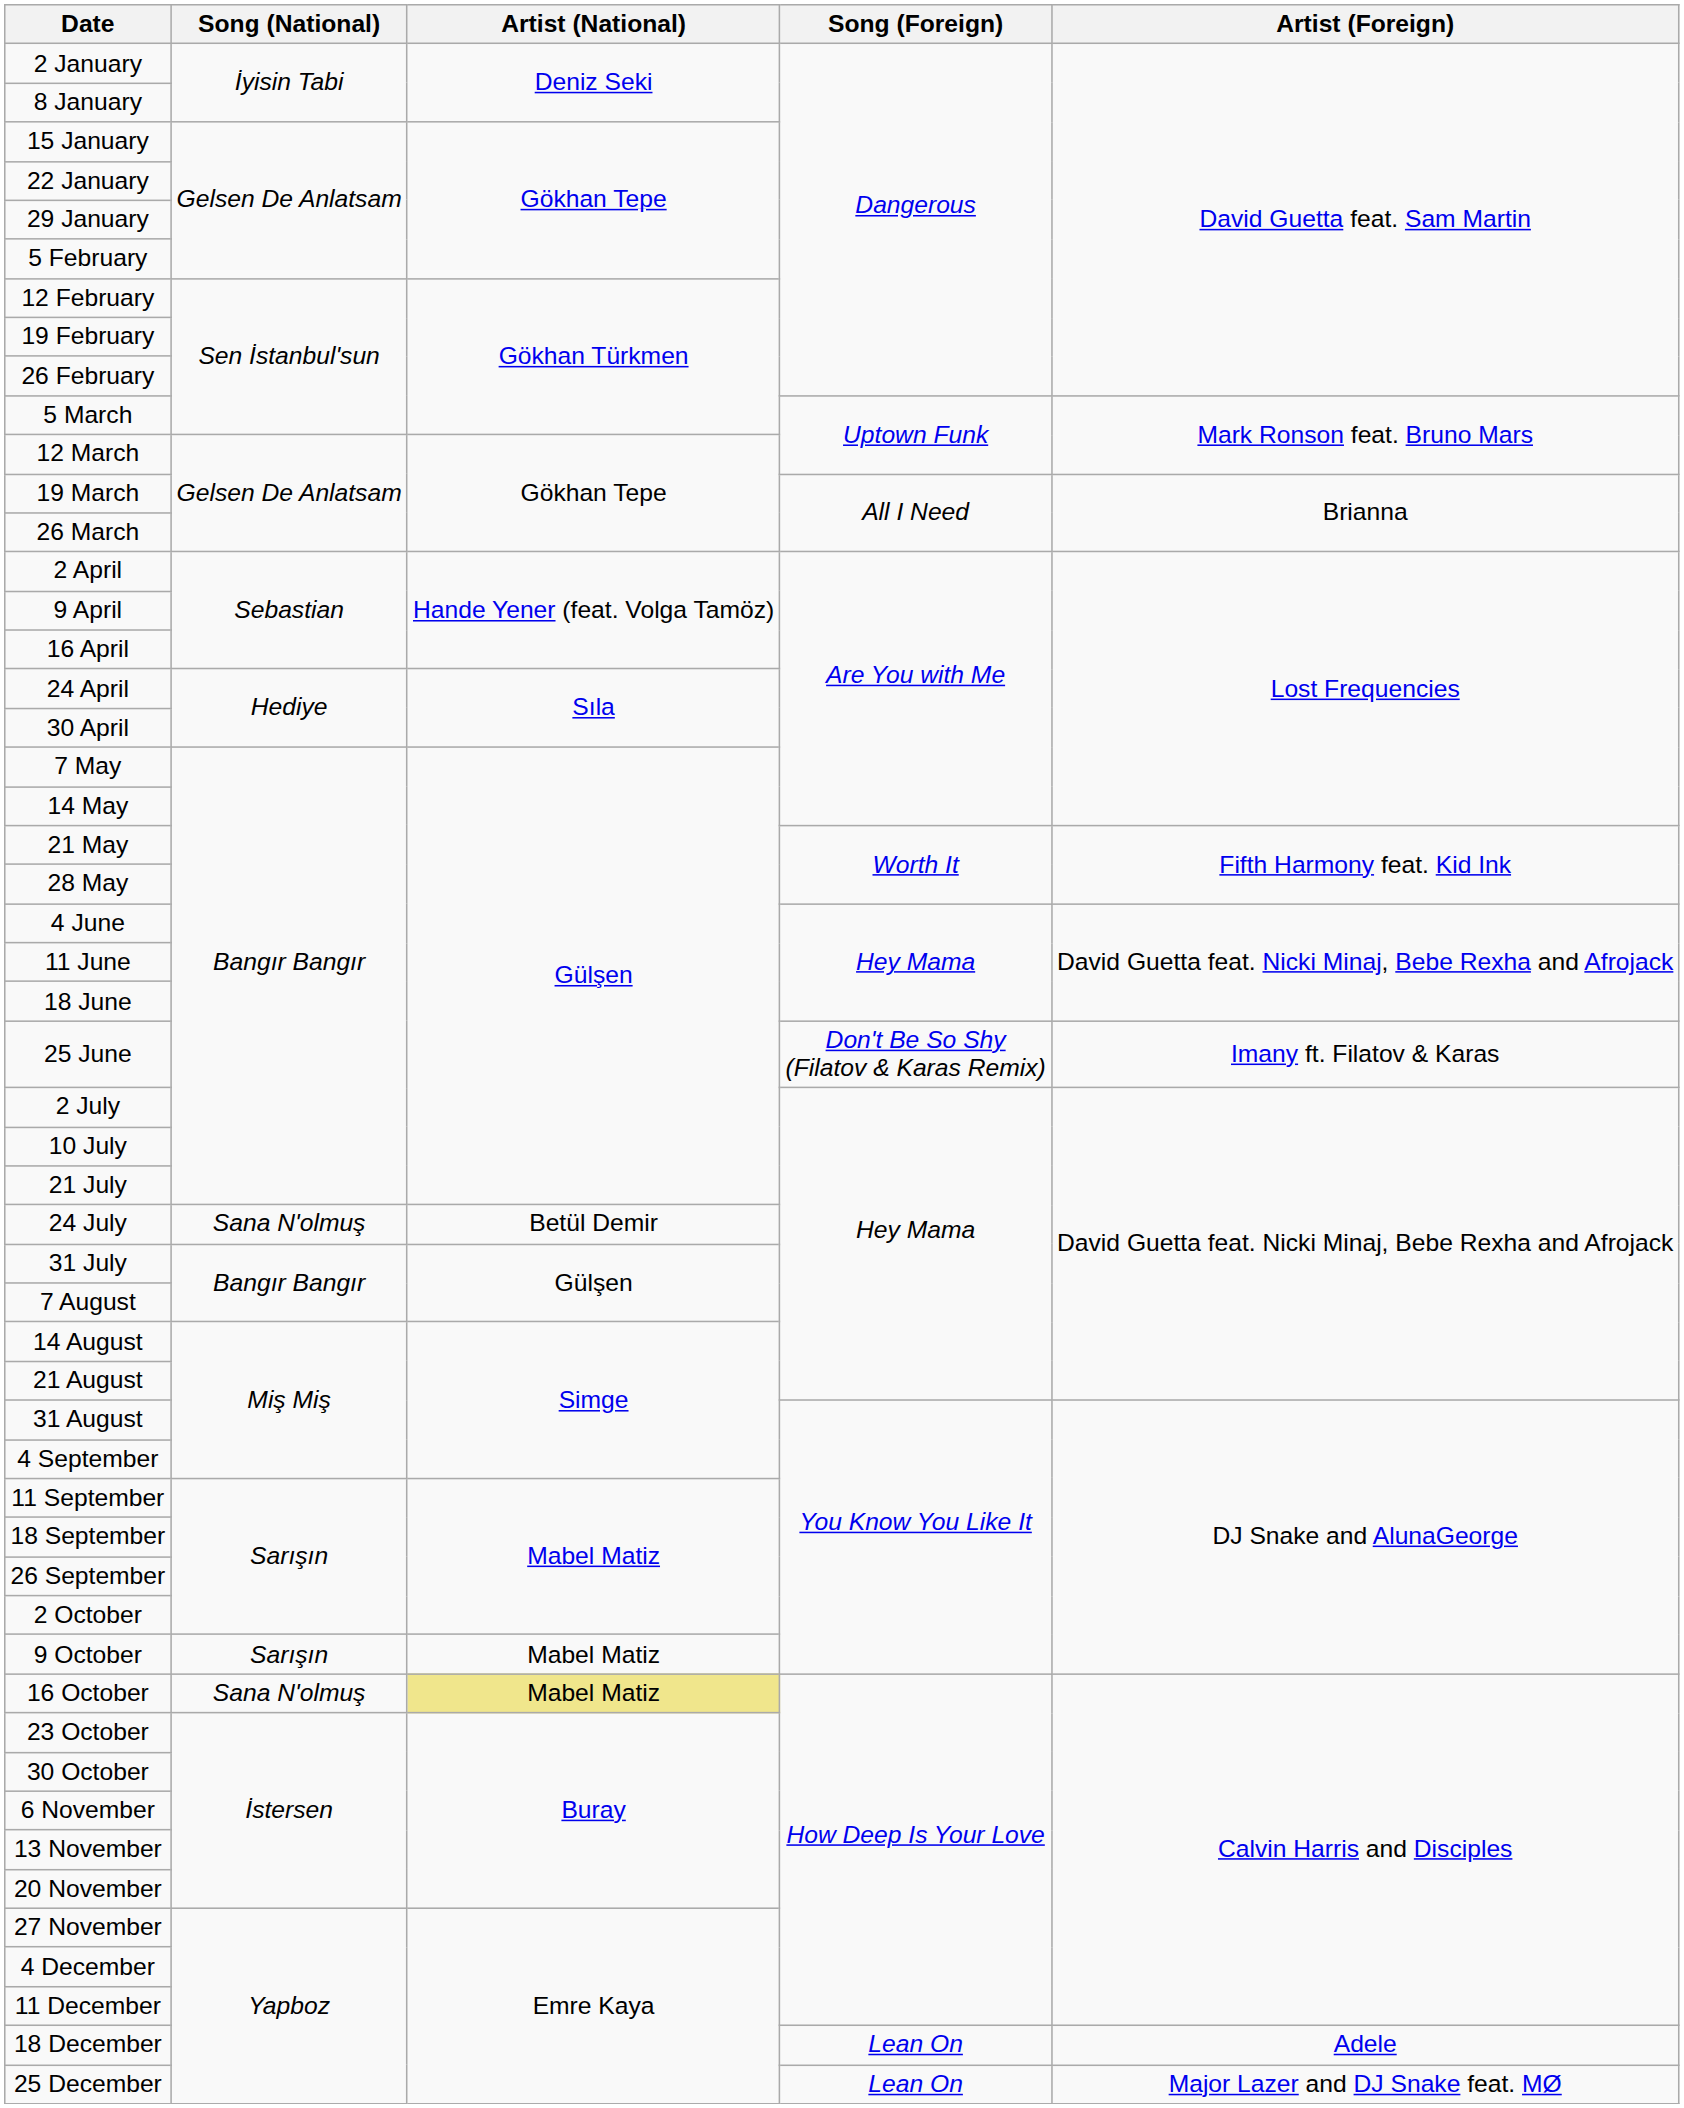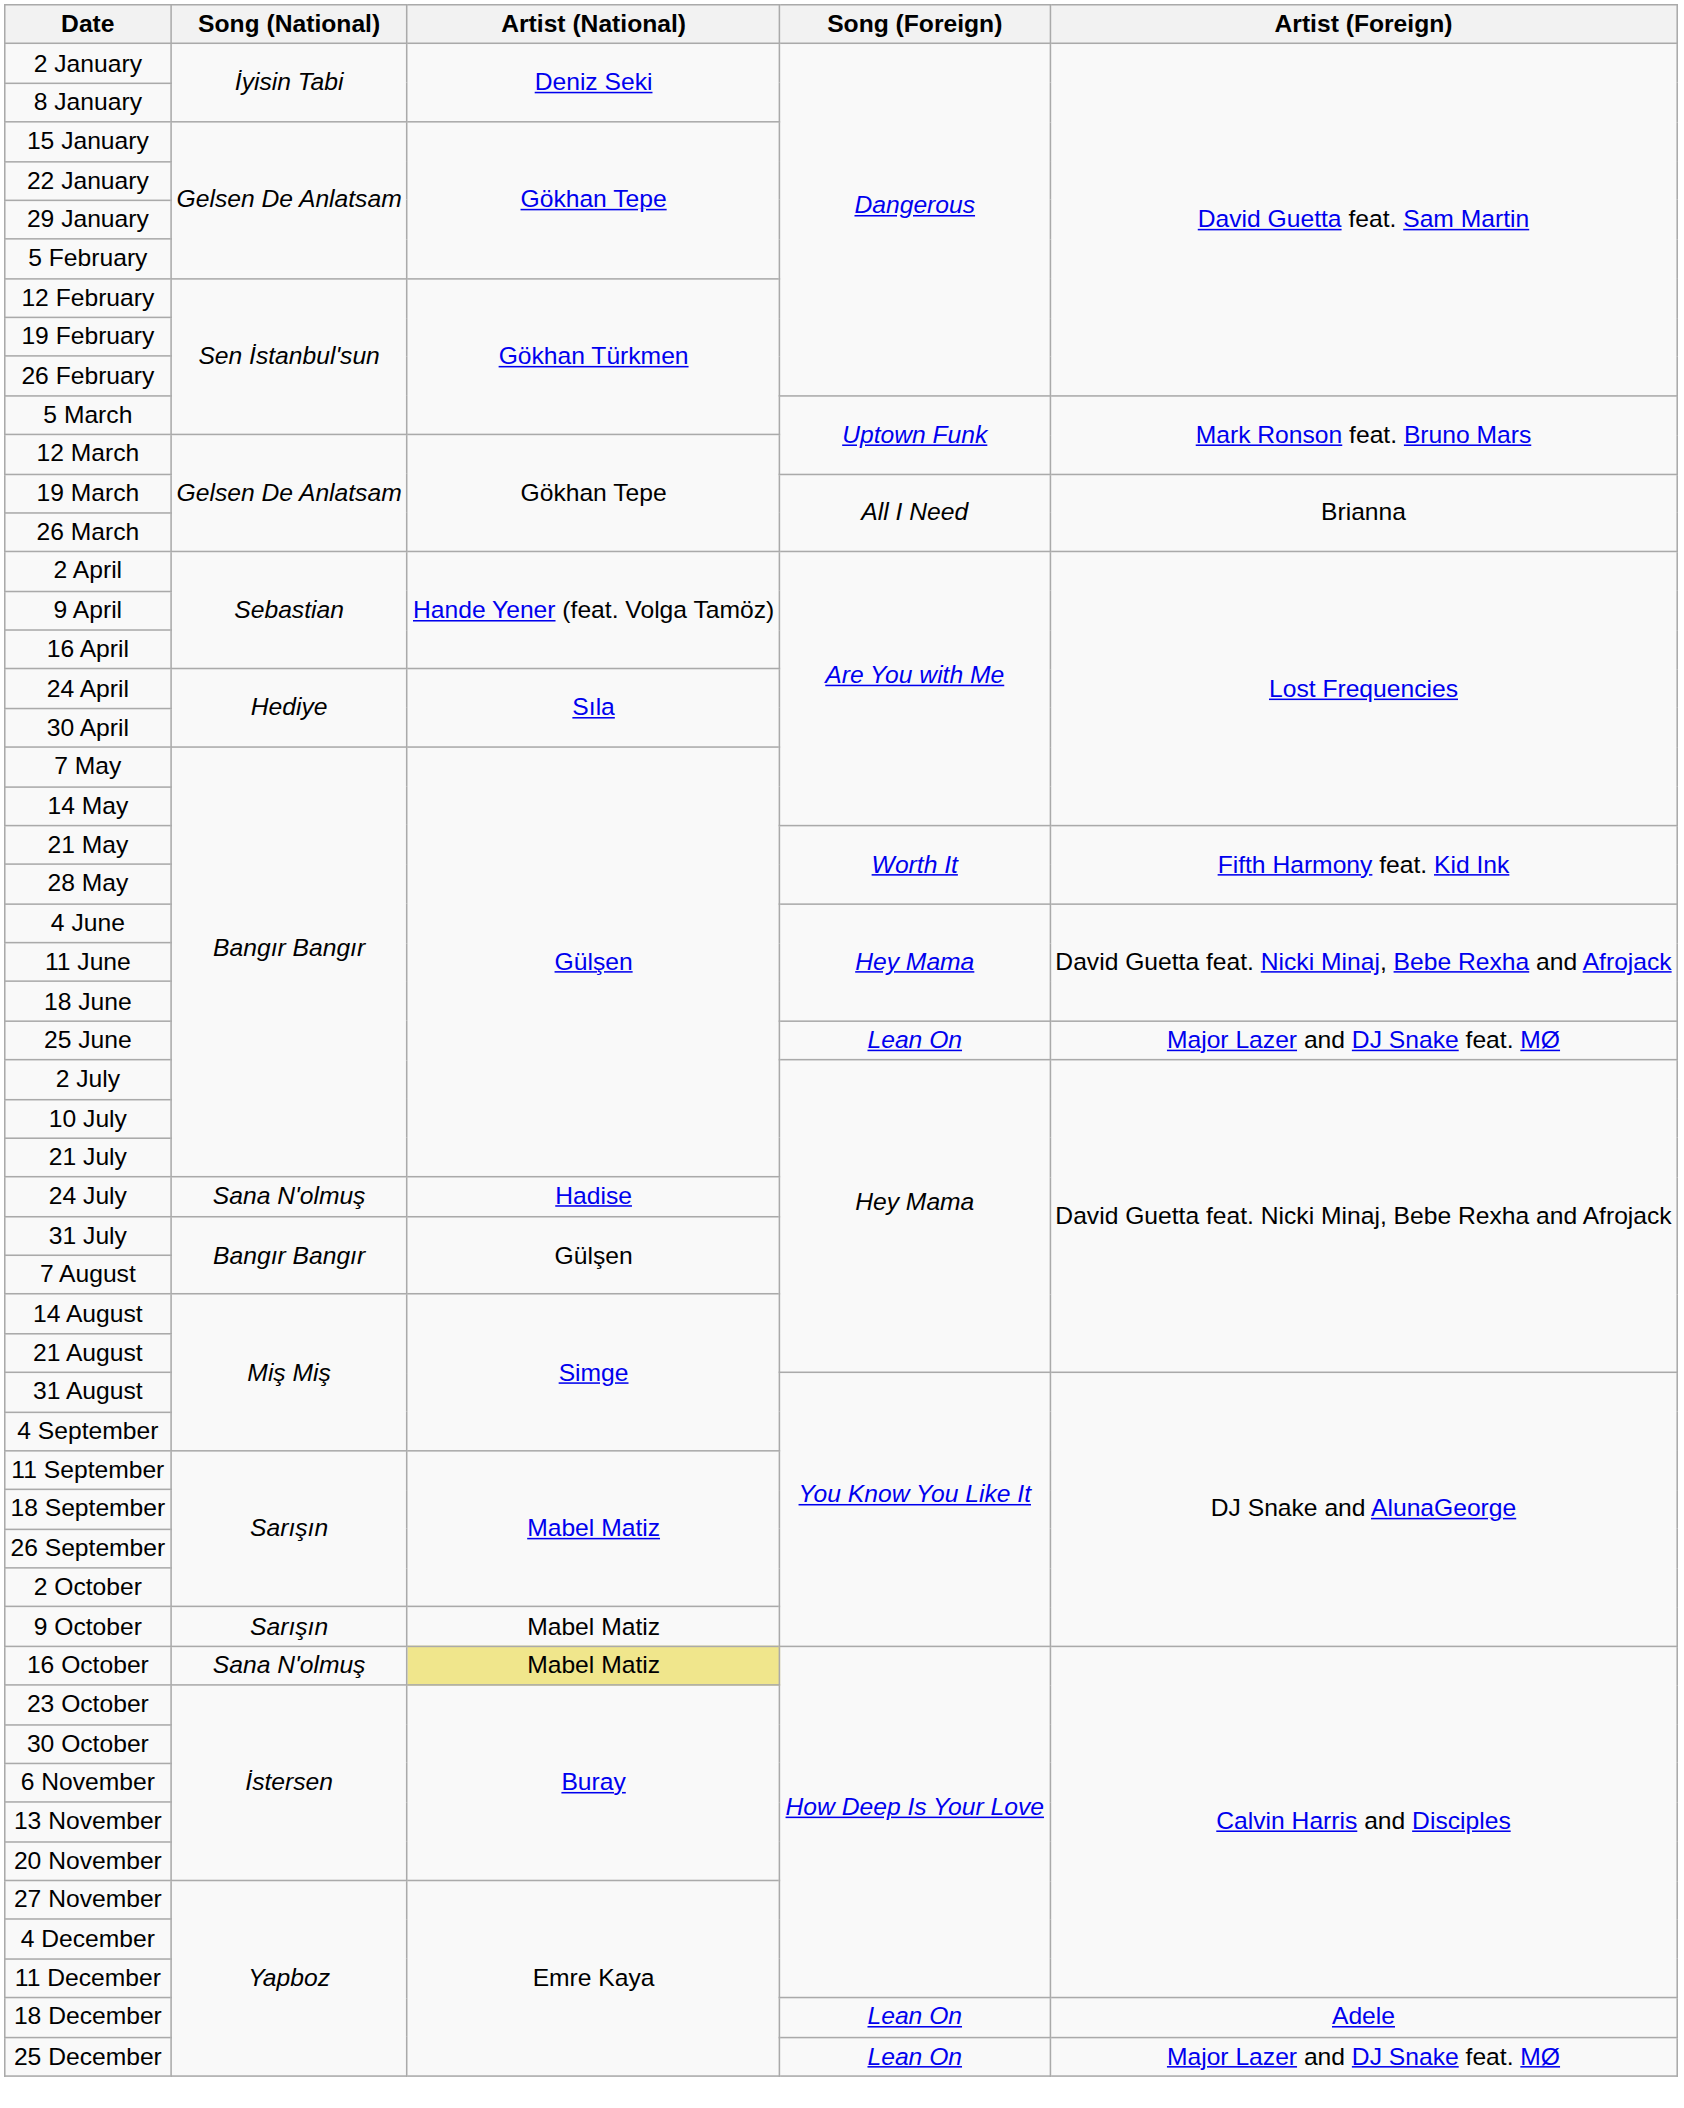 <table class="wikitable" style="text-align: center">
 <tr>
 <th>Date</th>
 <th>Song (National)</th>
 <th>Artist (National)</th>
 <th>Song (Foreign)</th>
 <th>Artist (Foreign)</th>
 </tr>
 <tr>
 <td>2 January</td>
 <td rowspan="2"><em>İyisin Tabi</em> </td>
 <td rowspan="2"><a href='#'>Deniz Seki</a></td>
 <td rowspan="9"><em><a href='#'>Dangerous</a></em><br><br></td>
 <td rowspan="9"><a href='#'>David Guetta</a> feat. <a href='#'>Sam Martin</a></td>
 </tr>
 <tr>
 <td>8 January</td>
 </tr>
 <tr>
 <td>15 January</td>
 <td rowspan="4"><em>Gelsen De Anlatsam</em><br></td>
 <td rowspan="4"><a href='#'>Gökhan Tepe</a></td>
 </tr>
 <tr>
 <td>22 January</td>
 </tr>
 <tr>
 <td>29 January</td>
 </tr>
 <tr>
 <td>5 February</td>
 </tr>
 <tr>
 <td>12 February</td>
 <td rowspan="4"><em>Sen İstanbul'sun</em><br></td>
 <td rowspan="4"><a href='#'>Gökhan Türkmen</a></td>
 </tr>
 <tr>
 <td>19 February</td>
 </tr>
 <tr>
 <td>26 February</td>
 </tr>
 <tr>
 <td>5 March</td>
 <td rowspan="2"><em><a href='#'>Uptown Funk</a></em> </td>
 <td rowspan="2"><a href='#'>Mark Ronson</a> feat. <a href='#'>Bruno Mars</a></td>
 </tr>
 <tr>
 <td>12 March</td>
 <td rowspan="3"><em>Gelsen De Anlatsam</em><br></td>
 <td rowspan="3">Gökhan Tepe</td>
 </tr>
 <tr>
 <td>19 March</td>
 <td rowspan="2"><em>All I Need</em> </td>
 <td rowspan="2">Brianna</td>
 </tr>
 <tr>
 <td>26 March</td>
 </tr>
 <tr>
 <td>2 April</td>
 <td rowspan="3"><em>Sebastian</em><br></td>
 <td rowspan="3"><a href='#'>Hande Yener</a> (feat. Volga Tamöz)</td>
 <td rowspan="7"><em><a href='#'>Are You with Me</a></em><br><br></td>
 <td rowspan="7"><a href='#'>Lost Frequencies</a></td>
 </tr>
 <tr>
 <td>9 April</td>
 </tr>
 <tr>
 <td>16 April</td>
 </tr>
 <tr>
 <td>24 April</td>
 <td rowspan="2"><em>Hediye</em> </td>
 <td rowspan="2"><a href='#'>Sıla</a></td>
 </tr>
 <tr>
 <td>30 April</td>
 </tr>
 <tr>
 <td>7 May</td>
 <td rowspan="11"><em>Bangır Bangır</em><br><br></td>
 <td rowspan="11"><a href='#'>Gülşen</a></td>
 </tr>
 <tr>
 <td>14 May</td>
 </tr>
 <tr>
 <td>21 May</td>
 <td rowspan="2"><em><a href='#'>Worth It</a></em> </td>
 <td rowspan="2"><a href='#'>Fifth Harmony</a> feat. <a href='#'>Kid Ink</a></td>
 </tr>
 <tr>
 <td>28 May</td>
 </tr>
 <tr>
 <td>4 June</td>
 <td rowspan="3"><em><a href='#'>Hey Mama</a></em> </td>
 <td rowspan="3">David Guetta feat. <a href='#'>Nicki Minaj</a>, <a href='#'>Bebe Rexha</a> and <a href='#'>Afrojack</a></td>
 </tr>
 <tr>
 <td>11 June</td>
 </tr>
 <tr>
 <td>18 June</td>
 </tr>
 <tr>
 <td>25 June</td>
-<td><em><a href='#'>Don't Be So Shy</a><br>(Filatov & Karas Remix)</em> </td>
-<td><a href='#'>Imany</a> ft. Filatov & Karas</td>
+<td><em><a href='#'>Lean On</a></em> </td>
+<td><a href='#'>Major Lazer</a> and <a href='#'>DJ Snake</a> feat. <a href='#'>MØ</a></td>
 </tr>
 <tr>
 <td>2 July</td>
 <td rowspan="8"><em>Hey Mama</em><br><br></td>
 <td rowspan="8">David Guetta feat. Nicki Minaj, Bebe Rexha and Afrojack</td>
 </tr>
 <tr>
 <td>10 July</td>
 </tr>
 <tr>
 <td>21 July</td>
 </tr>
 <tr>
 <td>24 July</td>
 <td><em>Sana N'olmuş</em> </td>
-<td>Betül Demir</td>
+<td><a href='#'>Hadise</a></td>
 </tr>
 <tr>
 <td>31 July</td>
 <td rowspan="2"><em>Bangır Bangır</em> </td>
 <td rowspan="2">Gülşen</td>
 </tr>
 <tr>
 <td>7 August</td>
 </tr>
 <tr>
 <td>14 August</td>
 <td rowspan="4"><em>Miş Miş</em><br></td>
 <td rowspan="4"><a href='#'>Simge</a></td>
 </tr>
 <tr>
 <td>21 August</td>
 </tr>
 <tr>
 <td>31 August</td>
 <td rowspan="7"><em><a href='#'>You Know You Like It</a></em><br><br></td>
 <td rowspan="7">DJ Snake and <a href='#'>AlunaGeorge</a></td>
 </tr>
 <tr>
 <td>4 September</td>
 </tr>
 <tr>
 <td>11 September</td>
 <td rowspan="4"><em>Sarışın</em><br></td>
 <td rowspan="4"><a href='#'>Mabel Matiz</a></td>
 </tr>
 <tr>
 <td>18 September</td>
 </tr>
 <tr>
 <td>26 September</td>
 </tr>
 <tr>
 <td>2 October</td>
 </tr>
 <tr>
 <td>9 October</td>
 <td><em>Sarışın</em> </td>
 <td>Mabel Matiz</td>
 </tr>
 <tr>
 <td>16 October</td>
 <td><em>Sana N'olmuş</em> </td>
 <td style="background: khaki;">Mabel Matiz</td>
 <td rowspan="9"><em><a href='#'>How Deep Is Your Love</a></em><br><br></td>
 <td rowspan="9"><a href='#'>Calvin Harris</a> and <a href='#'>Disciples</a></td>
 </tr>
 <tr>
 <td>23 October</td>
 <td rowspan="5"><em>İstersen</em><br></td>
 <td rowspan="5"><a href='#'>Buray</a></td>
 </tr>
 <tr>
 <td>30 October</td>
 </tr>
 <tr>
 <td>6 November</td>
 </tr>
 <tr>
 <td>13 November</td>
 </tr>
 <tr>
 <td>20 November</td>
 </tr>
 <tr>
 <td>27 November</td>
 <td rowspan="5"><em>Yapboz</em><br></td>
 <td rowspan="5">Emre Kaya</td>
 </tr>
 <tr>
 <td>4 December</td>
 </tr>
 <tr>
 <td>11 December</td>
 </tr>
 <tr>
 <td>18 December</td>
 <td><em><a href='#'>Lean On</a></em> </td>
 <td><a href='#'>Adele</a></td>
 </tr>
 <tr>
 <td>25 December</td>
 <td><em><a href='#'>Lean On</a></em> </td>
 <td><a href='#'>Major Lazer</a> and <a href='#'>DJ Snake</a> feat. <a href='#'>MØ</a></td>
 </tr>
 </table>
